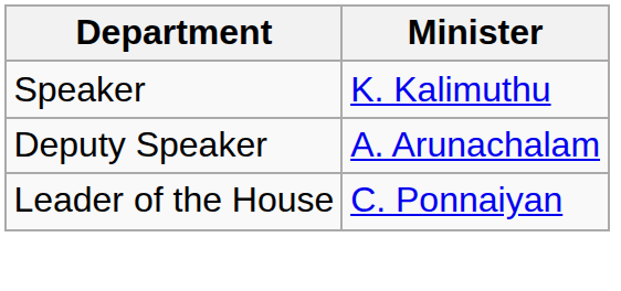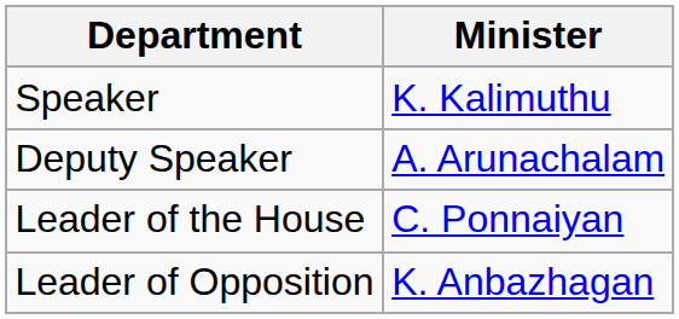 <table class="wikitable sortable">
 <tr>
 <th>Department</th>
 <th>Minister</th>
 </tr>
 <tr --->
 <td>Speaker</td>
 <td><a href='#'>K. Kalimuthu</a></td>
 </tr>
 <tr --->
 <td>Deputy Speaker</td>
 <td><a href='#'>A. Arunachalam</a></td>
 </tr>
 <tr --->
 <td>Leader of the House</td>
 <td><a href='#'>C. Ponnaiyan</a></td>
 </tr>
+<tr --->
+<td>Leader of Opposition</td>
+<td><a href='#'>K. Anbazhagan</a></td>
+</tr>
 </table>
